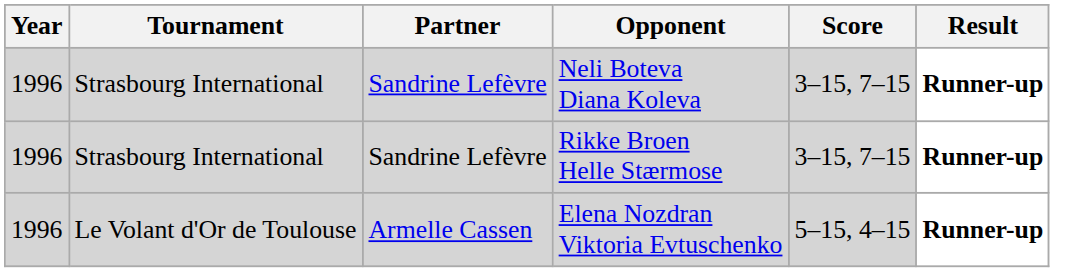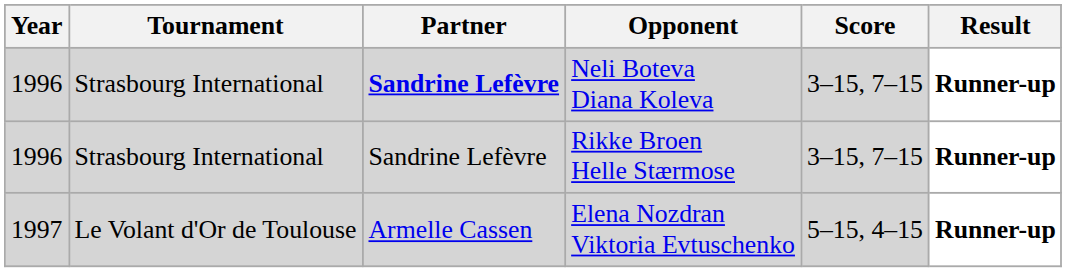 <table class="sortable wikitable" style="font-size: 90%;">
 <tr>
 <th>Year</th>
 <th>Tournament</th>
 <th>Partner</th>
 <th>Opponent</th>
 <th>Score</th>
 <th>Result</th>
 </tr>
 <tr style="background:#D5D5D5">
 <td align="center">1996</td>
 <td align="left">Strasbourg International</td>
-<td align="left"> <a href='#'>Sandrine Lefèvre</a></td>
+<td align="left"><strong> <a href='#'>Sandrine Lefèvre</a></strong></td>
 <td align="left"> <a href='#'>Neli Boteva</a><br> <a href='#'>Diana Koleva</a></td>
 <td align="left">3–15, 7–15</td>
 <td style="text-align:left; background:white"> <strong>Runner-up</strong></td>
 </tr>
 <tr style="background:#D5D5D5">
 <td align="center">1996</td>
 <td align="left">Strasbourg International</td>
 <td align="left"> Sandrine Lefèvre</td>
 <td align="left"> <a href='#'>Rikke Broen</a><br> <a href='#'>Helle Stærmose</a></td>
 <td align="left">3–15, 7–15</td>
 <td style="text-align:left; background:white"> <strong>Runner-up</strong></td>
 </tr>
 <tr style="background:#D5D5D5">
-<td align="center">1996</td>
+<td align="center">1997</td>
 <td align="left">Le Volant d'Or de Toulouse</td>
 <td align="left"> <a href='#'>Armelle Cassen</a></td>
 <td align="left"> <a href='#'>Elena Nozdran</a><br> <a href='#'>Viktoria Evtuschenko</a></td>
 <td align="left">5–15, 4–15</td>
 <td style="text-align:left; background:white"> <strong>Runner-up</strong></td>
 </tr>
 </table>
